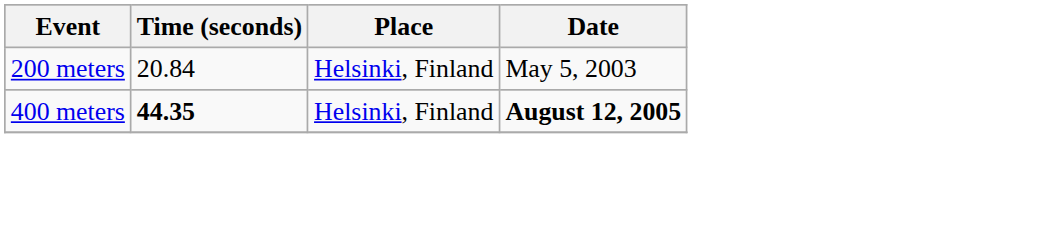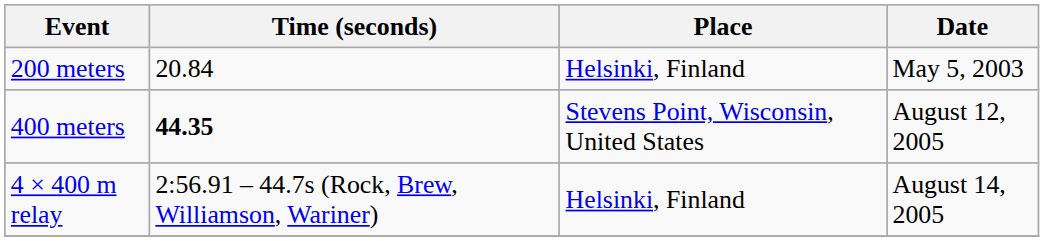 <table class="wikitable" style="border-collapse: collapse; font-size: 95%;">
 <tr>
 <th>Event</th>
 <th>Time (seconds)</th>
 <th>Place</th>
 <th>Date</th>
 </tr>
 <tr>
 <td><a href='#'>200 meters</a></td>
 <td>20.84</td>
 <td><a href='#'>Helsinki</a>, Finland</td>
 <td>May 5, 2003</td>
 </tr>
 <tr>
 <td><a href='#'>400 meters</a></td>
 <td><strong>44.35</strong></td>
+<td><a href='#'>Stevens Point, Wisconsin</a>, United States</td>
+<td>August 12, 2005</td>
+</tr>
+<tr>
+<td><a href='#'>4 × 400 m relay</a></td>
+<td>2:56.91 – 44.7s (Rock, <a href='#'>Brew</a>, <a href='#'>Williamson</a>, <a href='#'>Wariner</a>)</td>
 <td><a href='#'>Helsinki</a>, Finland</td>
-<td><strong>August 12, 2005</strong></td>
+<td>August 14, 2005</td>
 </tr>
 <tr>
 </tr>
 </table>
